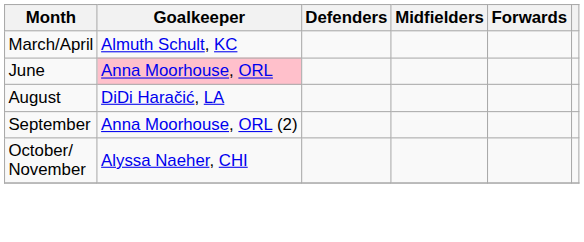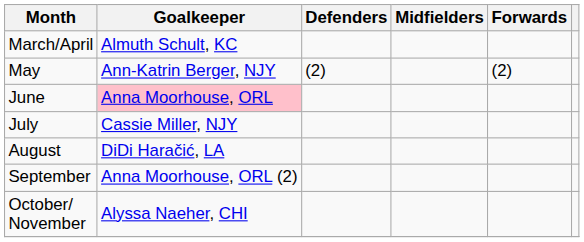 <table class="wikitable">
 <tr>
 <th scope="col">Month</th>
 <th scope="col">Goalkeeper</th>
 <th scope="col">Defenders</th>
 <th scope="col">Midfielders</th>
 <th scope="col">Forwards</th>
 <th scope="col"></th>
 </tr>
 <tr>
 <td>March/April</td>
 <td> <a href='#'>Almuth Schult</a>, <a href='#'>KC</a></td>
 <td></td>
 <td></td>
 <td></td>
 <td align="center"></td>
 </tr>
 <tr>
+<td>May</td>
+<td> <a href='#'>Ann-Katrin Berger</a>, <a href='#'>NJY</a></td>
+<td> (2)</td>
+<td></td>
+<td> (2)</td>
+<td align="center"></td>
+</tr>
+<tr>
 <td>June</td>
 <td style="background: pink;"> <a href='#'>Anna Moorhouse</a>, <a href='#'>ORL</a></td>
+<td></td>
+<td></td>
+<td></td>
+<td align="center"></td>
+</tr>
+<tr>
+<td>July</td>
+<td> <a href='#'>Cassie Miller</a>, <a href='#'>NJY</a></td>
 <td></td>
 <td></td>
 <td></td>
 <td align="center"></td>
 </tr>
 <tr>
 <td>August</td>
 <td> <a href='#'>DiDi Haračić</a>, <a href='#'>LA</a></td>
 <td></td>
 <td></td>
 <td></td>
 <td align="center"></td>
 </tr>
 <tr>
 <td>September</td>
 <td> <a href='#'>Anna Moorhouse</a>, <a href='#'>ORL</a> (2)</td>
 <td></td>
 <td></td>
 <td></td>
 <td align="center"></td>
 </tr>
 <tr>
 <td>October/<br>November</td>
 <td> <a href='#'>Alyssa Naeher</a>, <a href='#'>CHI</a></td>
 <td></td>
 <td></td>
 <td></td>
 <td align="center"></td>
 </tr>
 <tr>
 </tr>
 </table>
